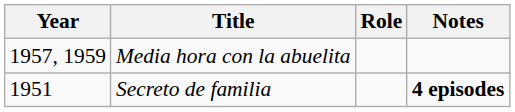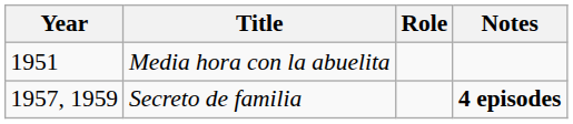 <table class="wikitable sortable">
 <tr>
 <th>Year</th>
 <th>Title</th>
 <th>Role</th>
 <th class="unsortable">Notes</th>
 </tr>
 <tr>
-<td>1957, 1959</td>
+<td>1951</td>
 <td><em>Media hora con la abuelita</em></td>
 <td></td>
 <td></td>
 </tr>
 <tr>
-<td>1951</td>
+<td>1957, 1959</td>
 <td><em>Secreto de familia </em></td>
 <td></td>
 <td><strong>4 episodes</strong></td>
 </tr>
 </table>
